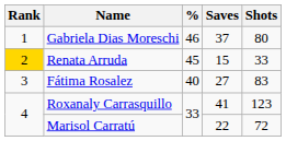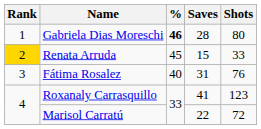 <table class="wikitable sortable" style="text-align: center;">
 <tr>
 <th>Rank</th>
 <th>Name</th>
 <th>%</th>
 <th>Saves</th>
 <th>Shots</th>
 </tr>
 <tr>
 <td>1</td>
 <td align=left> <a href='#'>Gabriela Dias Moreschi</a></td>
-<td>46</td>
-<td>37</td>
+<td><strong>46</strong></td>
+<td>28</td>
 <td>80</td>
 </tr>
 <tr>
 <td style="background: gold;">2</td>
 <td align=left> <a href='#'>Renata Arruda</a></td>
 <td>45</td>
 <td>15</td>
 <td>33</td>
 </tr>
 <tr>
 <td>3</td>
 <td align=left> <a href='#'>Fátima Rosalez</a></td>
 <td>40</td>
-<td>27</td>
-<td>83</td>
+<td>31</td>
+<td>76</td>
 </tr>
 <tr>
 <td rowspan=2>4</td>
 <td align=left> <a href='#'>Roxanaly Carrasquillo</a></td>
 <td rowspan=2>33</td>
 <td>41</td>
 <td>123</td>
 </tr>
 <tr>
 <td align=left> <a href='#'>Marisol Carratú</a></td>
 <td>22</td>
 <td>72</td>
 </tr>
 </table>
